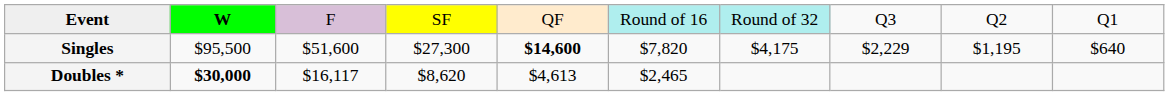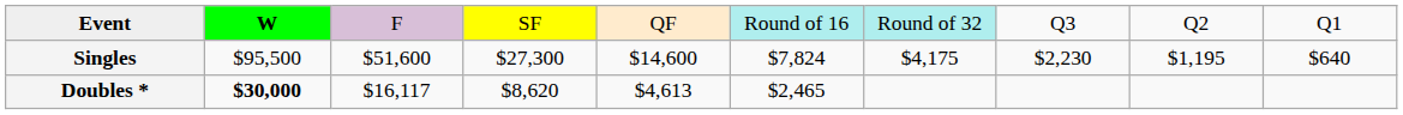 <table class=wikitable style=font-size:90%;text-align:center>
 <tr>
 <td style="width:130px; background:#efefef;"><strong>Event</strong></td>
 <td style="width:80px; background:lime;"><strong>W</strong></td>
 <td style="width:85px; background:thistle;">F</td>
 <td style="width:85px; background:#ff0;">SF</td>
 <td style="width:85px; background:#ffebcd;">QF</td>
 <td style="width:85px; background:#afeeee;">Round of 16</td>
 <td style="width:85px; background:#afeeee;">Round of 32</td>
 <td width=85>Q3</td>
 <td width=85>Q2</td>
 <td width=85>Q1</td>
 </tr>
 <tr>
 <td style="background:#f4f4f4;"><strong>Singles</strong></td>
 <td>$95,500</td>
 <td>$51,600</td>
 <td>$27,300</td>
-<td><strong>$14,600</strong></td>
-<td>$7,820</td>
+<td>$14,600</td>
+<td>$7,824</td>
 <td>$4,175</td>
-<td>$2,229</td>
+<td>$2,230</td>
 <td>$1,195</td>
 <td>$640</td>
 </tr>
 <tr>
 <td style="background:#f4f4f4;"><strong>Doubles *</strong></td>
 <td><strong>$30,000</strong></td>
 <td>$16,117</td>
 <td>$8,620</td>
 <td>$4,613</td>
 <td>$2,465</td>
 <td></td>
 <td></td>
 <td></td>
 <td></td>
 </tr>
 </table>
